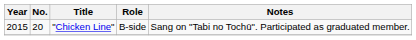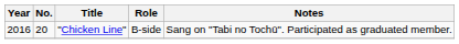 <table class="wikitable sortable">
 <tr>
 <th>Year</th>
 <th data-sort-type="number">No. </th>
 <th>Title </th>
 <th>Role </th>
 <th class="unsortable">Notes </th>
 </tr>
 <tr>
-<td rowspan="1">2015</td>
+<td rowspan="1">2016</td>
 <td>20</td>
 <td>"<a href='#'>Chicken Line</a>"</td>
 <td>B-side</td>
 <td>Sang on "Tabi no Tochū". Participated as graduated member.</td>
 </tr>
 <tr>
 </tr>
 </table>
